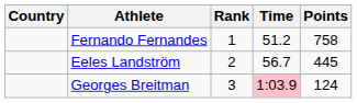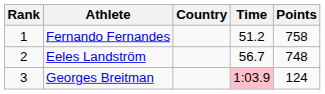 <table class="wikitable sortable" style="text-align:center">
 <tr>
+<th>Rank</th>
+<th>Athlete</th>
 <th>Country</th>
-<th>Athlete</th>
-<th>Rank</th>
 <th>Time</th>
 <th>Points</th>
 </tr>
 <tr>
+<td>1</td>
+<td align=left><a href='#'>Fernando Fernandes</a></td>
 <td align=left></td>
-<td align=left><a href='#'>Fernando Fernandes</a></td>
-<td>1</td>
 <td>51.2</td>
 <td>758</td>
 </tr>
 <tr>
+<td>2</td>
+<td align=left><a href='#'>Eeles Landström</a></td>
 <td align=left></td>
-<td align=left><a href='#'>Eeles Landström</a></td>
-<td>2</td>
 <td>56.7</td>
-<td>445</td>
+<td>748</td>
 </tr>
 <tr>
+<td>3</td>
+<td align=left><a href='#'>Georges Breitman</a></td>
 <td align=left></td>
-<td align=left><a href='#'>Georges Breitman</a></td>
-<td>3</td>
 <td style="background: pink;">1:03.9</td>
 <td>124</td>
 </tr>
 </table>
